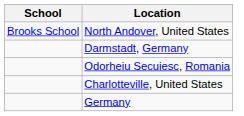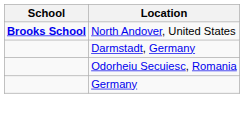 <table class="wikitable">
 <tr>
 <th>School</th>
 <th>Location</th>
 </tr>
 <tr>
-<td><a href='#'>Brooks School</a></td>
+<td><strong><a href='#'>Brooks School</a></strong></td>
 <td><a href='#'>North Andover</a>, United States</td>
 </tr>
 <tr>
 <td></td>
 <td><a href='#'>Darmstadt</a>, <a href='#'>Germany</a></td>
 </tr>
 <tr>
 <td></td>
 <td><a href='#'>Odorheiu Secuiesc</a>, <a href='#'>Romania</a></td>
 </tr>
 <tr>
 <td></td>
-<td><a href='#'>Charlotteville</a>, United States</td>
-</tr>
-<tr>
-<td></td>
 <td><a href='#'>Germany</a></td>
 </tr>
 </table>
